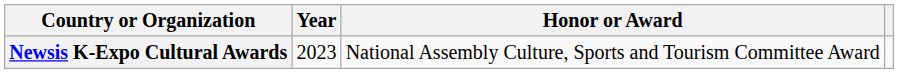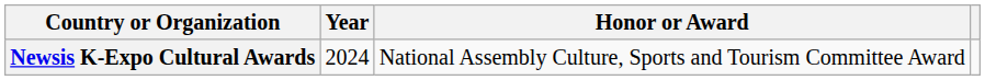 <table class="wikitable plainrowheaders sortable">
 <tr>
 <th scope="col">Country or Organization</th>
 <th scope="col">Year</th>
 <th scope="col">Honor or Award</th>
 <th scope="col" class="unsortable"></th>
 </tr>
 <tr>
 <th scope="row"><a href='#'>Newsis</a> K-Expo Cultural Awards</th>
-<td style="text-align:center">2023</td>
+<td style="text-align:center">2024</td>
 <td>National Assembly Culture, Sports and Tourism Committee Award</td>
 <td style="text-align:center"></td>
 </tr>
 </table>
